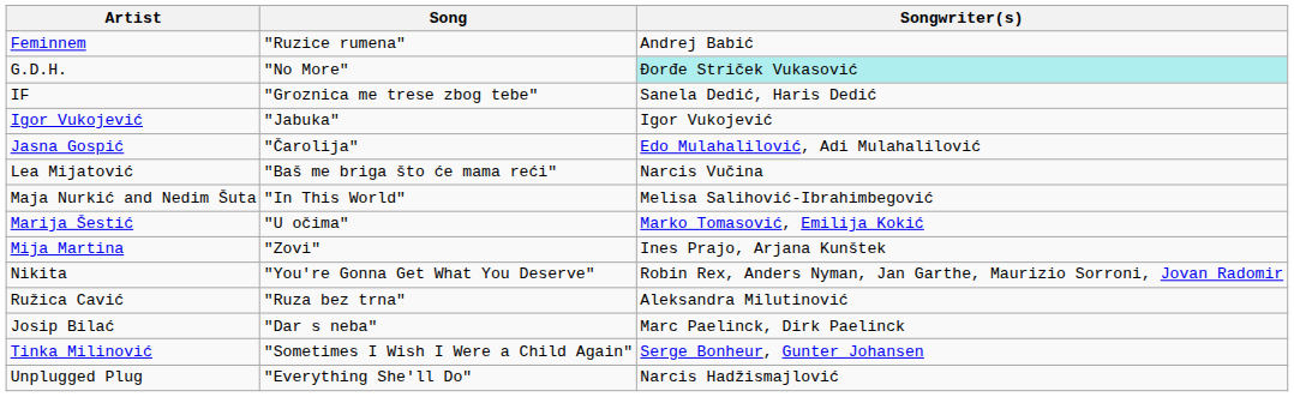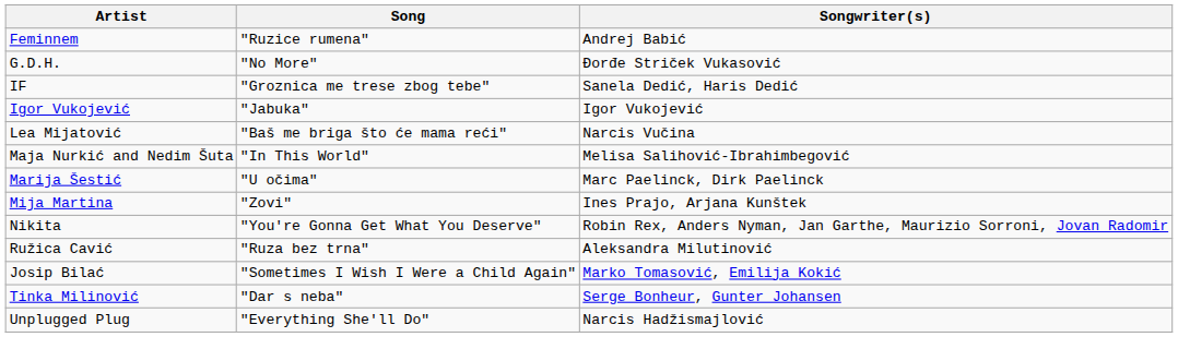 <table class="sortable wikitable" style="margin: 1em auto 1em auto; text-align:left">
 <tr>
 <th>Artist</th>
 <th>Song</th>
 <th>Songwriter(s)</th>
 </tr>
 <tr>
 <td><a href='#'>Feminnem</a></td>
 <td>"Ruzice rumena"</td>
 <td>Andrej Babić</td>
 </tr>
 <tr>
 <td>G.D.H.</td>
 <td>"No More"</td>
-<td style="background: paleturquoise;">Đorđe Striček Vukasović</td>
+<td>Đorđe Striček Vukasović</td>
 </tr>
 <tr>
 <td>IF</td>
 <td>"Groznica me trese zbog tebe"</td>
 <td>Sanela Dedić, Haris Dedić</td>
 </tr>
 <tr>
 <td><a href='#'>Igor Vukojević</a></td>
 <td>"Jabuka"</td>
 <td>Igor Vukojević</td>
-</tr>
-<tr>
-<td><a href='#'>Jasna Gospić</a></td>
-<td>"Čarolija"</td>
-<td><a href='#'>Edo Mulahalilović</a>, Adi Mulahalilović</td>
 </tr>
 <tr>
 <td>Lea Mijatović</td>
 <td>"Baš me briga što će mama reći"</td>
 <td>Narcis Vučina</td>
 </tr>
 <tr>
 <td>Maja Nurkić and Nedim Šuta</td>
 <td>"In This World"</td>
 <td>Melisa Salihović-Ibrahimbegović</td>
 </tr>
 <tr>
 <td><a href='#'>Marija Šestić</a></td>
 <td>"U očima"</td>
-<td><a href='#'>Marko Tomasović</a>, <a href='#'>Emilija Kokić</a></td>
+<td>Marc Paelinck, Dirk Paelinck</td>
 </tr>
 <tr>
 <td><a href='#'>Mija Martina</a></td>
 <td>"Zovi"</td>
 <td>Ines Prajo, Arjana Kunštek</td>
 </tr>
 <tr>
 <td>Nikita</td>
 <td>"You're Gonna Get What You Deserve"</td>
 <td>Robin Rex, Anders Nyman, Jan Garthe, Maurizio Sorroni, <a href='#'>Jovan Radomir</a></td>
 </tr>
 <tr>
 <td>Ružica Cavić</td>
 <td>"Ruza bez trna"</td>
 <td>Aleksandra Milutinović</td>
 </tr>
 <tr>
 <td>Josip Bilać</td>
-<td>"Dar s neba"</td>
-<td>Marc Paelinck, Dirk Paelinck</td>
+<td>"Sometimes I Wish I Were a Child Again"</td>
+<td><a href='#'>Marko Tomasović</a>, <a href='#'>Emilija Kokić</a></td>
 </tr>
 <tr>
 <td><a href='#'>Tinka Milinović</a></td>
-<td>"Sometimes I Wish I Were a Child Again"</td>
+<td>"Dar s neba"</td>
 <td><a href='#'>Serge Bonheur</a>, <a href='#'>Gunter Johansen</a></td>
 </tr>
 <tr>
 <td>Unplugged Plug</td>
 <td>"Everything She'll Do"</td>
 <td>Narcis Hadžismajlović</td>
 </tr>
 </table>
